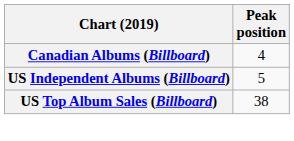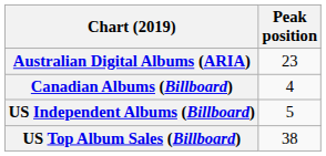 <table class="wikitable sortable plainrowheaders" style="text-align:center">
 <tr>
 <th scope="col">Chart (2019)</th>
 <th scope="col">Peak<br>position</th>
+</tr>
+<tr>
+<th scope="row"><a href='#'>Australian Digital Albums</a> (<a href='#'>ARIA</a>)</th>
+<td>23</td>
 </tr>
 <tr>
 <th scope="row"><a href='#'>Canadian Albums</a> (<a href='#'><em>Billboard</em></a>)</th>
 <td>4</td>
 </tr>
 <tr>
 <th scope="row">US <a href='#'>Independent Albums</a> (<em><a href='#'>Billboard</a></em>)</th>
 <td>5</td>
 </tr>
 <tr>
 <th scope="row">US <a href='#'>Top Album Sales</a> (<em><a href='#'>Billboard</a></em>)</th>
 <td>38</td>
 </tr>
 </table>
